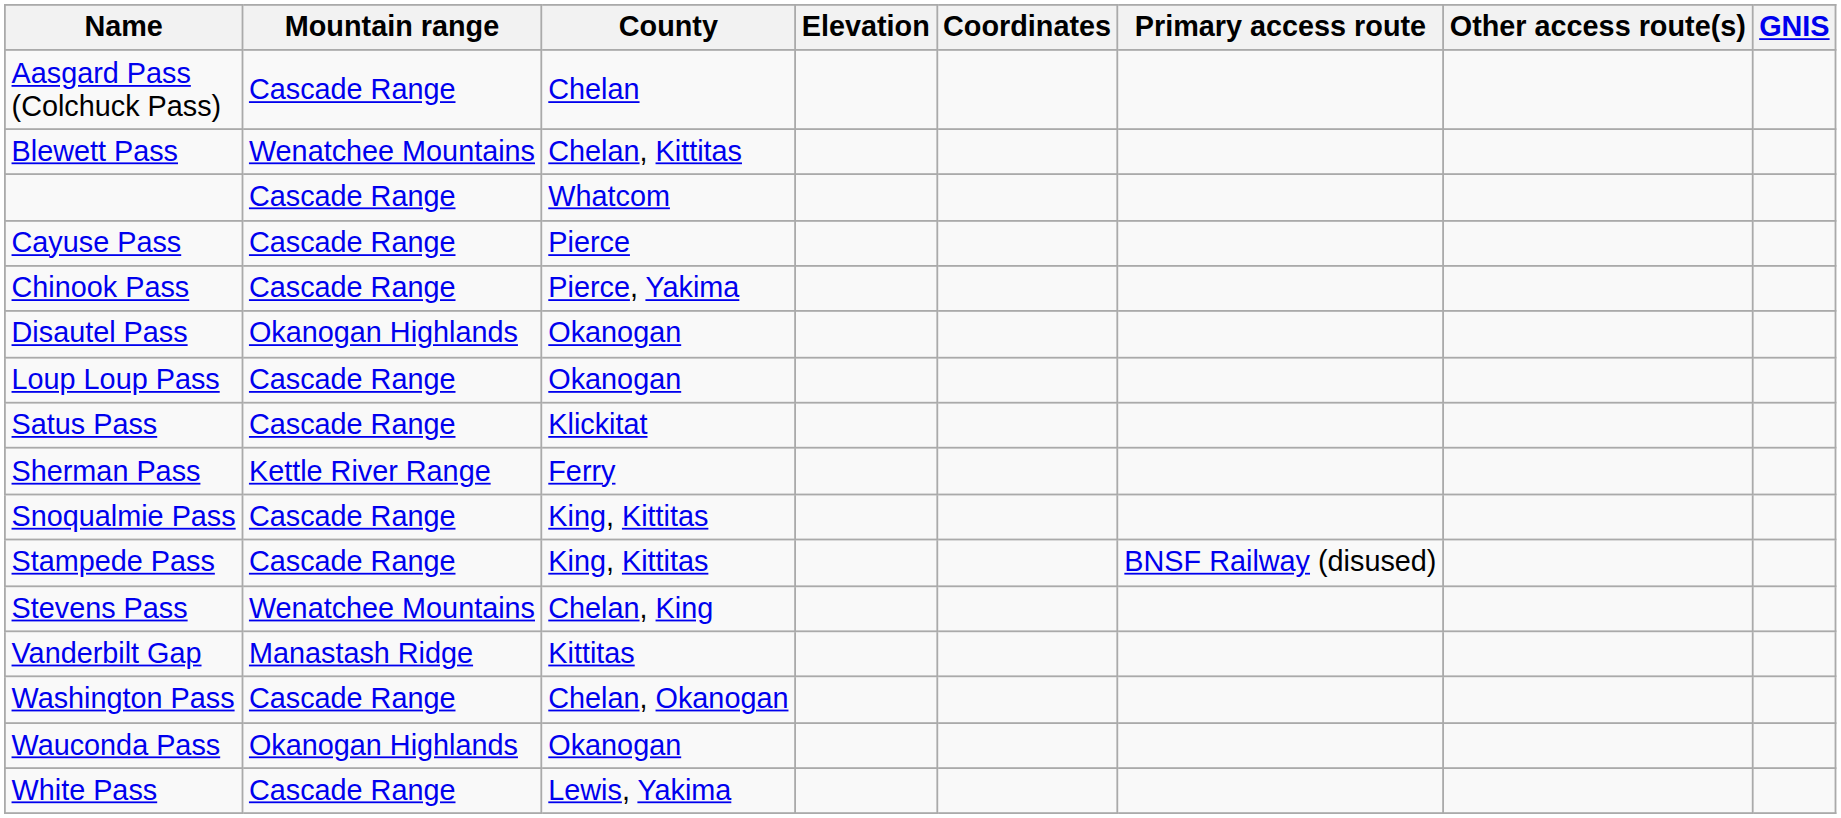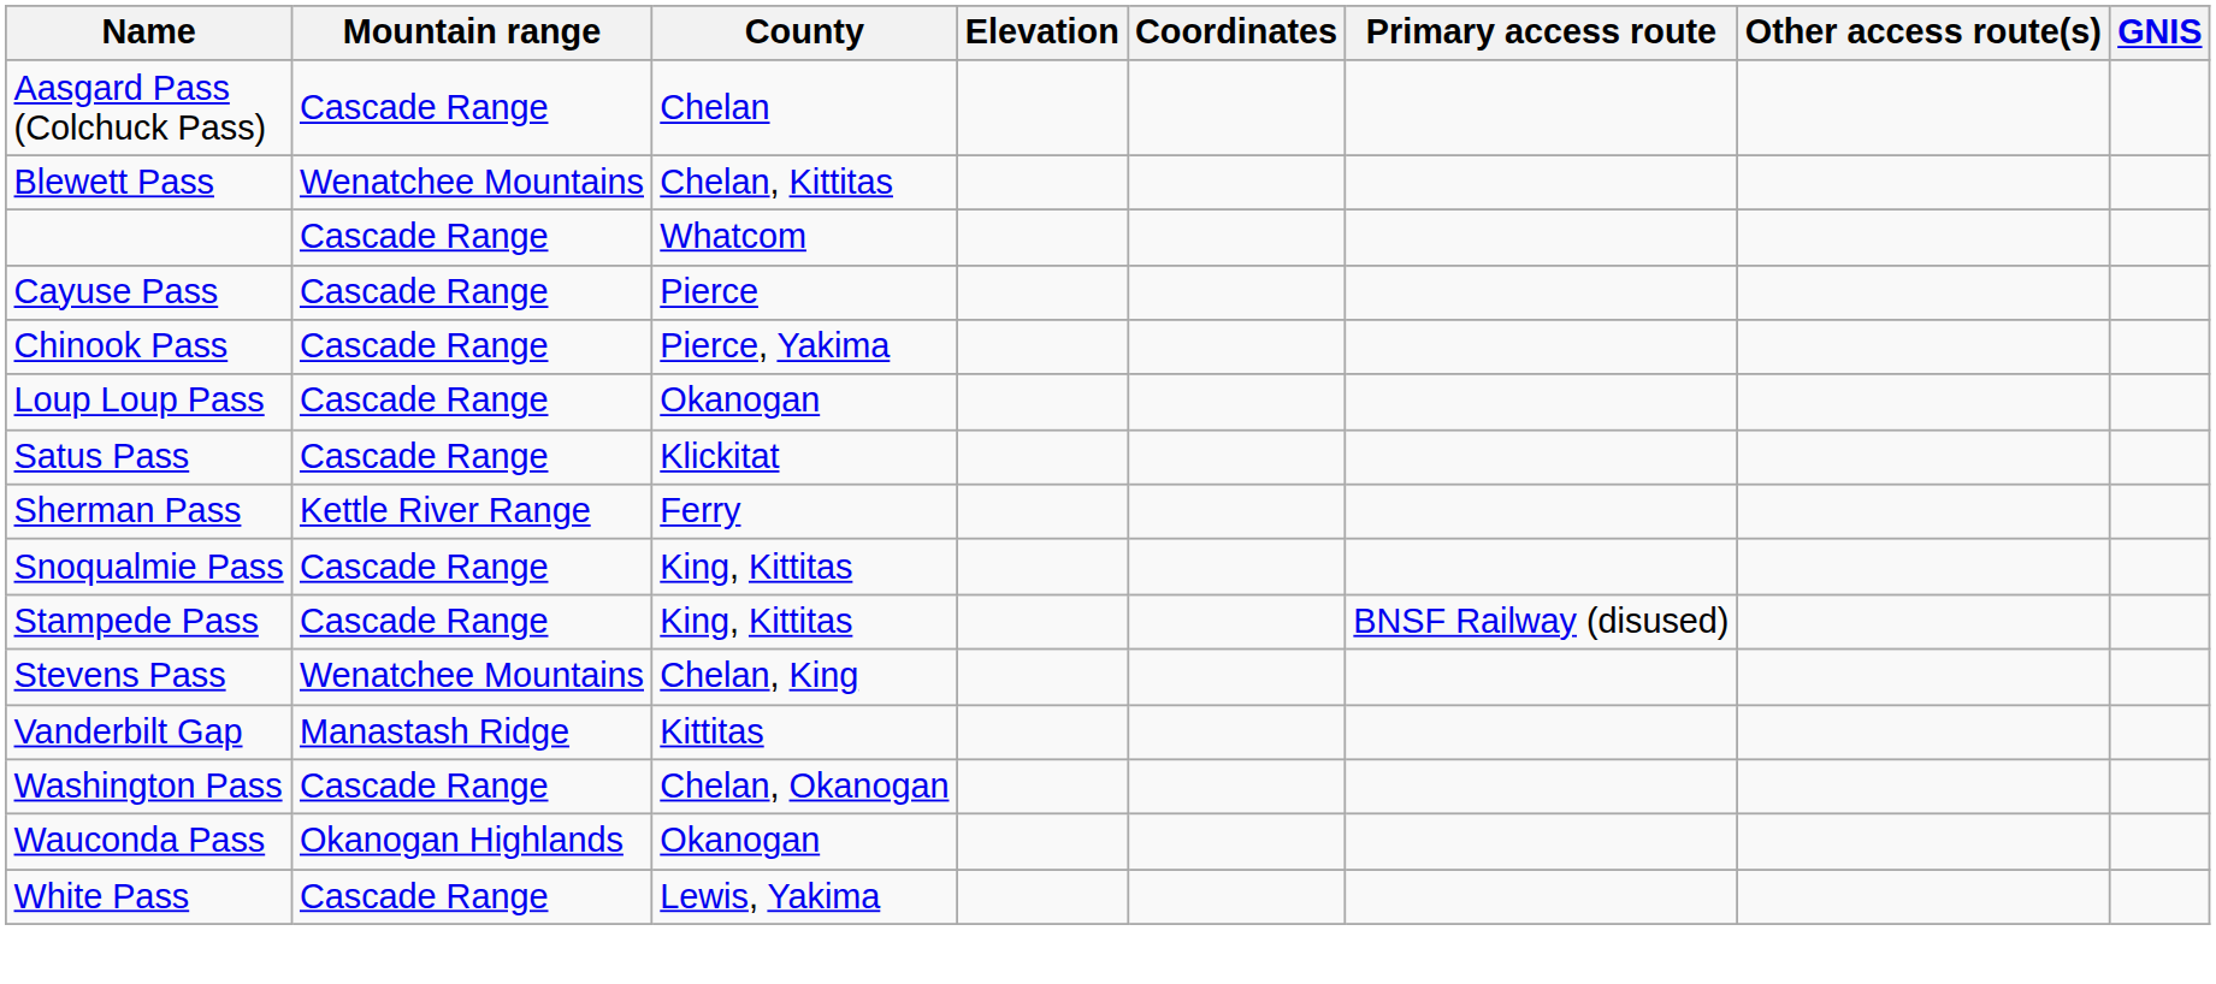 <table class="wikitable sortable">
 <tr>
 <th>Name</th>
 <th>Mountain range</th>
 <th>County</th>
 <th>Elevation</th>
 <th>Coordinates</th>
 <th>Primary access route</th>
 <th>Other access route(s)</th>
 <th><a href='#'>GNIS</a></th>
 </tr>
 <tr>
 <td><a href='#'>Aasgard Pass</a><br>(Colchuck Pass)</td>
 <td><a href='#'>Cascade Range</a></td>
 <td><a href='#'>Chelan</a></td>
 <td></td>
 <td></td>
 <td></td>
 <td></td>
 <td></td>
 </tr>
 <tr>
 <td><a href='#'>Blewett Pass</a></td>
 <td><a href='#'>Wenatchee Mountains</a></td>
 <td><a href='#'>Chelan</a>, <a href='#'>Kittitas</a></td>
 <td></td>
 <td></td>
 <td></td>
 <td></td>
 <td></td>
 </tr>
 <tr>
 <td></td>
 <td><a href='#'>Cascade Range</a></td>
 <td><a href='#'>Whatcom</a></td>
 <td></td>
 <td></td>
 <td></td>
 <td></td>
 </tr>
 <tr>
 <td><a href='#'>Cayuse Pass</a></td>
 <td><a href='#'>Cascade Range</a></td>
 <td><a href='#'>Pierce</a></td>
 <td></td>
 <td></td>
 <td><br></td>
 <td></td>
 <td></td>
 </tr>
 <tr>
 <td><a href='#'>Chinook Pass</a></td>
 <td><a href='#'>Cascade Range</a></td>
 <td><a href='#'>Pierce</a>, <a href='#'>Yakima</a></td>
-<td></td>
-<td></td>
-<td></td>
-<td></td>
-<td></td>
-</tr>
-<tr>
-<td><a href='#'>Disautel Pass</a></td>
-<td><a href='#'>Okanogan Highlands</a></td>
-<td><a href='#'>Okanogan</a></td>
 <td></td>
 <td></td>
 <td></td>
 <td></td>
 <td></td>
 </tr>
 <tr>
 <td><a href='#'>Loup Loup Pass</a></td>
 <td><a href='#'>Cascade Range</a></td>
 <td><a href='#'>Okanogan</a></td>
 <td></td>
 <td></td>
 <td></td>
 <td></td>
 <td></td>
 </tr>
 <tr>
 <td><a href='#'>Satus Pass</a></td>
 <td><a href='#'>Cascade Range</a></td>
 <td><a href='#'>Klickitat</a></td>
 <td></td>
 <td></td>
 <td></td>
 <td></td>
 <td></td>
 </tr>
 <tr>
 <td><a href='#'>Sherman Pass</a></td>
 <td><a href='#'>Kettle River Range</a></td>
 <td><a href='#'>Ferry</a></td>
 <td></td>
 <td></td>
 <td></td>
 <td></td>
 <td></td>
 </tr>
 <tr>
 <td><a href='#'>Snoqualmie Pass</a></td>
 <td><a href='#'>Cascade Range</a></td>
 <td><a href='#'>King</a>, <a href='#'>Kittitas</a></td>
 <td></td>
 <td></td>
 <td></td>
 <td></td>
 <td></td>
 </tr>
 <tr>
 <td><a href='#'>Stampede Pass</a></td>
 <td><a href='#'>Cascade Range</a></td>
 <td><a href='#'>King</a>, <a href='#'>Kittitas</a></td>
 <td></td>
 <td></td>
 <td><a href='#'>BNSF Railway</a> (disused)</td>
 <td></td>
 <td></td>
 </tr>
 <tr>
 <td><a href='#'>Stevens Pass</a></td>
 <td><a href='#'>Wenatchee Mountains</a></td>
 <td><a href='#'>Chelan</a>, <a href='#'>King</a></td>
 <td></td>
 <td></td>
 <td></td>
 <td></td>
 <td></td>
 </tr>
 <tr>
 <td><a href='#'>Vanderbilt Gap</a></td>
 <td><a href='#'>Manastash Ridge</a></td>
 <td><a href='#'>Kittitas</a></td>
 <td></td>
 <td></td>
 <td></td>
 <td></td>
 <td></td>
 </tr>
 <tr>
 <td><a href='#'>Washington Pass</a></td>
 <td><a href='#'>Cascade Range</a></td>
 <td><a href='#'>Chelan</a>, <a href='#'>Okanogan</a></td>
 <td></td>
 <td></td>
 <td></td>
 <td></td>
 <td></td>
 </tr>
 <tr>
 <td><a href='#'>Wauconda Pass</a></td>
 <td><a href='#'>Okanogan Highlands</a></td>
 <td><a href='#'>Okanogan</a></td>
 <td></td>
 <td></td>
 <td></td>
 <td></td>
 <td></td>
 </tr>
 <tr>
 <td><a href='#'>White Pass</a></td>
 <td><a href='#'>Cascade Range</a></td>
 <td><a href='#'>Lewis</a>, <a href='#'>Yakima</a></td>
 <td></td>
 <td></td>
 <td></td>
 <td></td>
 <td></td>
 </tr>
 </table>
